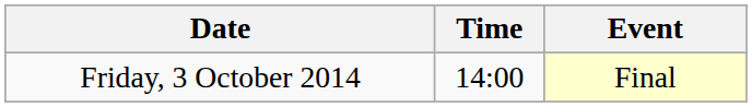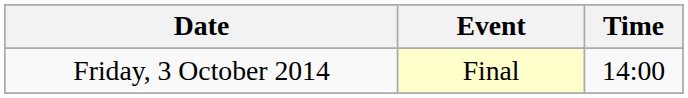 <table class = "wikitable" style="text-align:center;">
 <tr>
 <th width=220>Date</th>
+<th width=100>Event</th>
 <th width=50>Time</th>
-<th width=100>Event</th>
 </tr>
 <tr>
 <td>Friday, 3 October 2014</td>
+<td bgcolor=ffffcc>Final</td>
 <td>14:00</td>
-<td bgcolor=ffffcc>Final</td>
 </tr>
 </table>
